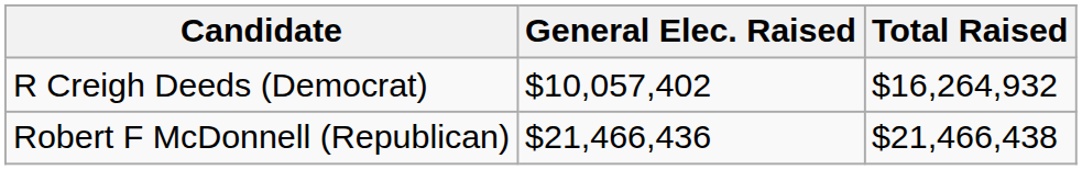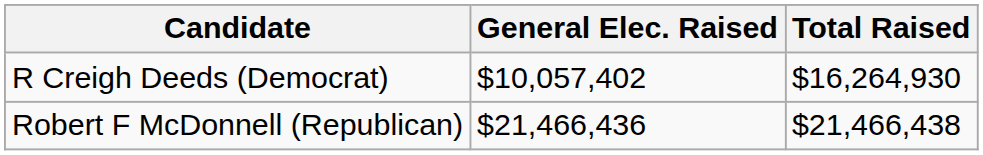 <table class="wikitable">
 <tr>
 <th>Candidate</th>
 <th>General Elec. Raised</th>
 <th>Total Raised</th>
 </tr>
 <tr>
 <td>R Creigh Deeds (Democrat)</td>
 <td>$10,057,402</td>
-<td>$16,264,932</td>
+<td>$16,264,930</td>
 </tr>
 <tr>
 <td>Robert F McDonnell (Republican)</td>
 <td>$21,466,436</td>
 <td>$21,466,438</td>
 </tr>
 </table>
